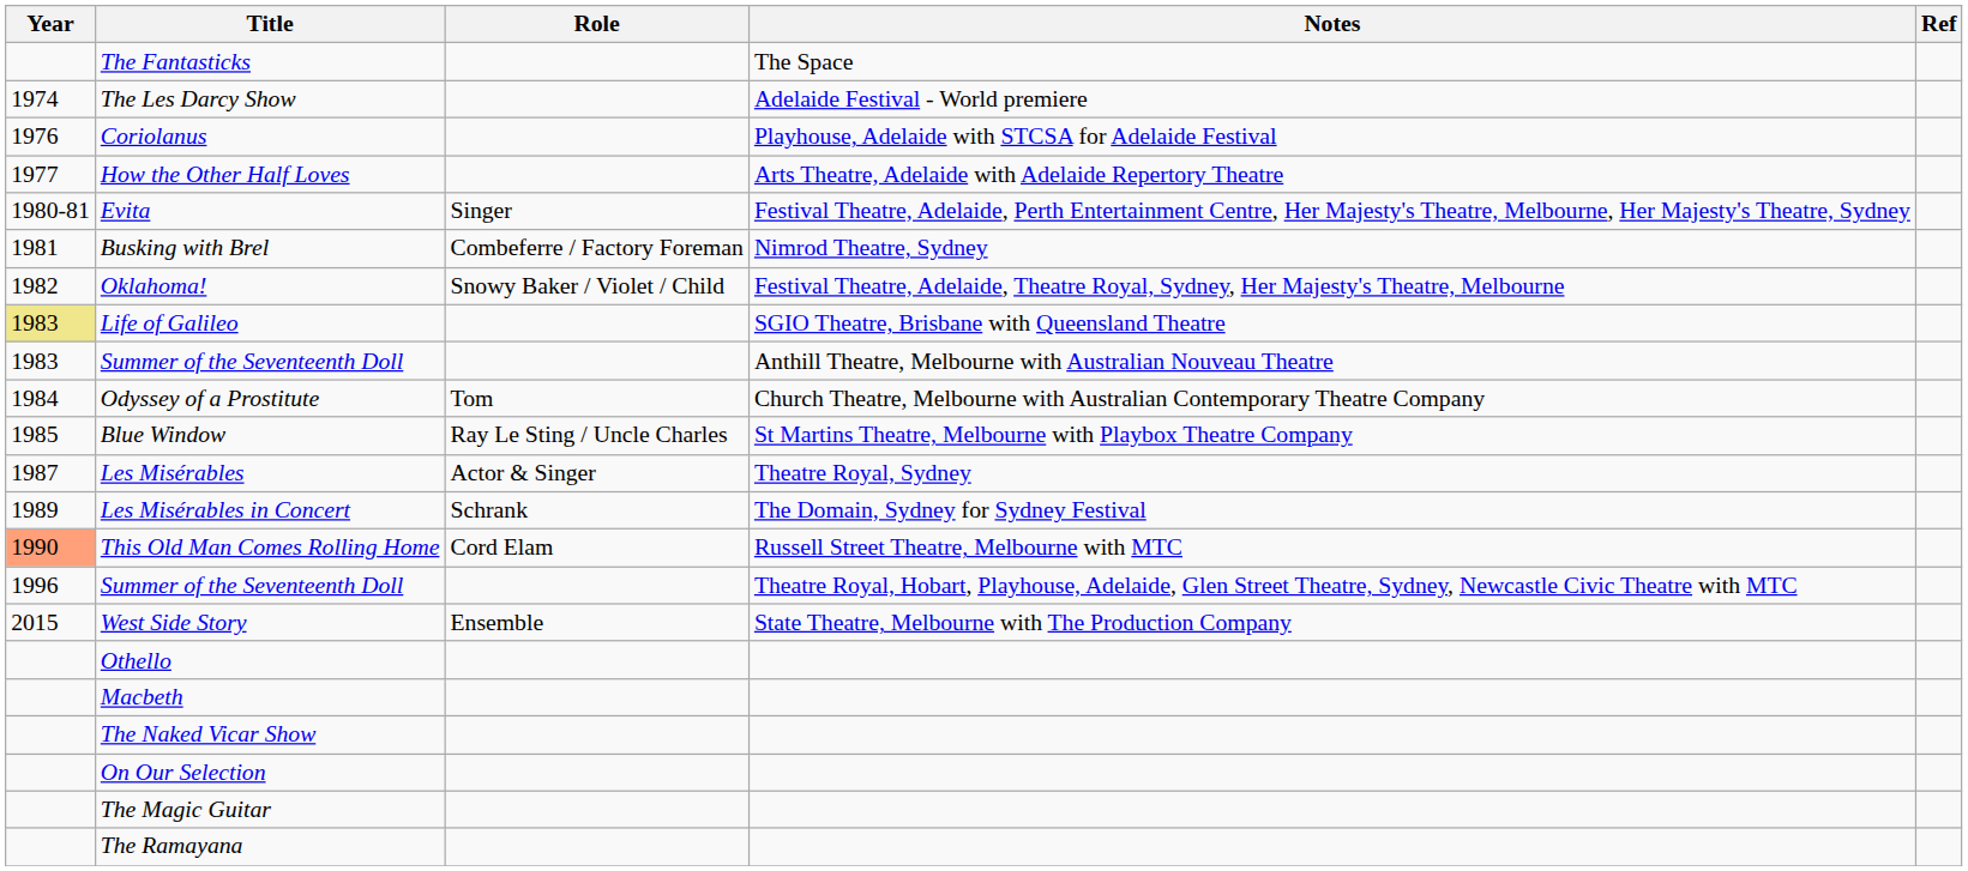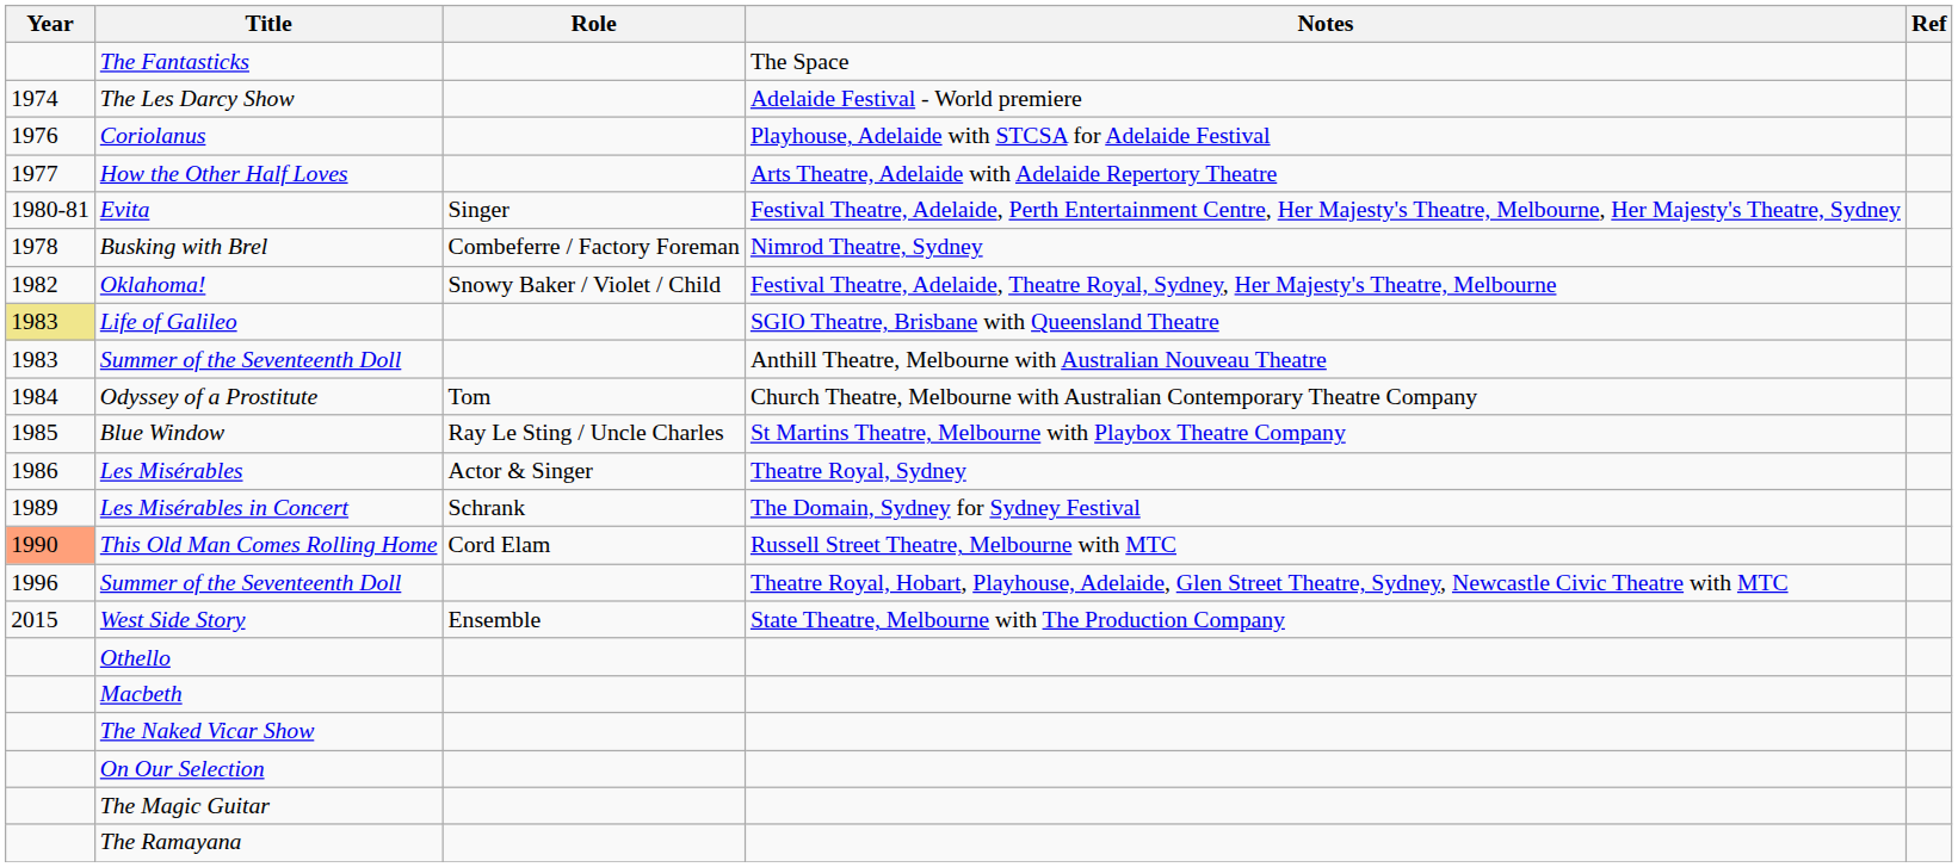 <table class="wikitable">
 <tr>
 <th>Year</th>
 <th>Title</th>
 <th>Role</th>
 <th>Notes</th>
 <th>Ref</th>
 </tr>
 <tr>
 <td></td>
 <td><em><a href='#'>The Fantasticks</a></em></td>
 <td></td>
 <td>The Space</td>
 <td></td>
 </tr>
 <tr>
 <td>1974</td>
 <td><em>The Les Darcy Show</em></td>
 <td></td>
 <td><a href='#'>Adelaide Festival</a> - World premiere</td>
 <td></td>
 </tr>
 <tr>
 <td>1976</td>
 <td><em><a href='#'>Coriolanus</a></em></td>
 <td></td>
 <td><a href='#'>Playhouse, Adelaide</a> with <a href='#'>STCSA</a> for <a href='#'>Adelaide Festival</a></td>
 <td></td>
 </tr>
 <tr>
 <td>1977</td>
 <td><em><a href='#'>How the Other Half Loves</a></em></td>
 <td></td>
 <td><a href='#'>Arts Theatre, Adelaide</a> with <a href='#'>Adelaide Repertory Theatre</a></td>
 <td></td>
 </tr>
 <tr>
 <td>1980-81</td>
 <td><em><a href='#'>Evita</a></em></td>
 <td>Singer</td>
 <td><a href='#'>Festival Theatre, Adelaide</a>, <a href='#'>Perth Entertainment Centre</a>, <a href='#'>Her Majesty's Theatre, Melbourne</a>, <a href='#'>Her Majesty's Theatre, Sydney</a></td>
 <td></td>
 </tr>
 <tr>
-<td>1981</td>
+<td>1978</td>
 <td><em>Busking with Brel</em></td>
 <td>Combeferre / Factory Foreman</td>
 <td><a href='#'>Nimrod Theatre, Sydney</a></td>
 <td></td>
 </tr>
 <tr>
 <td>1982</td>
 <td><em><a href='#'>Oklahoma!</a></em></td>
 <td>Snowy Baker / Violet / Child</td>
 <td><a href='#'>Festival Theatre, Adelaide</a>, <a href='#'>Theatre Royal, Sydney</a>, <a href='#'>Her Majesty's Theatre, Melbourne</a></td>
 <td></td>
 </tr>
 <tr>
 <td style="background: khaki;">1983</td>
 <td><em><a href='#'>Life of Galileo</a></em></td>
 <td></td>
 <td><a href='#'>SGIO Theatre, Brisbane</a> with <a href='#'>Queensland Theatre</a></td>
 <td></td>
 </tr>
 <tr>
 <td>1983</td>
 <td><em><a href='#'>Summer of the Seventeenth Doll</a></em></td>
 <td></td>
 <td>Anthill Theatre, Melbourne with <a href='#'>Australian Nouveau Theatre</a></td>
 <td></td>
 </tr>
 <tr>
 <td>1984</td>
 <td><em>Odyssey of a Prostitute</em></td>
 <td>Tom</td>
 <td>Church Theatre, Melbourne with Australian Contemporary Theatre Company</td>
 <td></td>
 </tr>
 <tr>
 <td>1985</td>
 <td><em>Blue Window</em></td>
 <td>Ray Le Sting / Uncle Charles</td>
 <td><a href='#'>St Martins Theatre, Melbourne</a> with <a href='#'>Playbox Theatre Company</a></td>
 <td></td>
 </tr>
 <tr>
-<td>1987</td>
+<td>1986</td>
 <td><em><a href='#'>Les Misérables</a></em></td>
 <td>Actor & Singer</td>
 <td><a href='#'>Theatre Royal, Sydney</a></td>
 <td></td>
 </tr>
 <tr>
 <td>1989</td>
 <td><em><a href='#'>Les Misérables in Concert</a></em></td>
 <td>Schrank</td>
 <td><a href='#'>The Domain, Sydney</a> for <a href='#'>Sydney Festival</a></td>
 <td></td>
 </tr>
 <tr>
 <td style="background: lightsalmon;">1990</td>
 <td><em><a href='#'>This Old Man Comes Rolling Home</a></em></td>
 <td>Cord Elam</td>
 <td><a href='#'>Russell Street Theatre, Melbourne</a> with <a href='#'>MTC</a></td>
 <td></td>
 </tr>
 <tr>
 <td>1996</td>
 <td><em><a href='#'>Summer of the Seventeenth Doll</a></em></td>
 <td></td>
 <td><a href='#'>Theatre Royal, Hobart</a>, <a href='#'>Playhouse, Adelaide</a>, <a href='#'>Glen Street Theatre, Sydney</a>, <a href='#'>Newcastle Civic Theatre</a> with <a href='#'>MTC</a></td>
 <td></td>
 </tr>
 <tr>
 <td>2015</td>
 <td><em><a href='#'>West Side Story</a></em></td>
 <td>Ensemble</td>
 <td><a href='#'>State Theatre, Melbourne</a> with <a href='#'>The Production Company</a></td>
 <td></td>
 </tr>
 <tr>
 <td></td>
 <td><em><a href='#'>Othello</a></em></td>
 <td></td>
 <td></td>
 <td></td>
 </tr>
 <tr>
 <td></td>
 <td><em><a href='#'>Macbeth</a></em></td>
 <td></td>
 <td></td>
 <td></td>
 </tr>
 <tr>
 <td></td>
 <td><em><a href='#'>The Naked Vicar Show</a></em></td>
 <td></td>
 <td></td>
 <td></td>
 </tr>
 <tr>
 <td></td>
 <td><em><a href='#'>On Our Selection</a></em></td>
 <td></td>
 <td></td>
 <td></td>
 </tr>
 <tr>
 <td></td>
 <td><em>The Magic Guitar</em></td>
 <td></td>
 <td></td>
 <td></td>
 </tr>
 <tr>
 <td></td>
 <td><em>The Ramayana</em></td>
 <td></td>
 <td></td>
 <td></td>
 </tr>
 </table>
